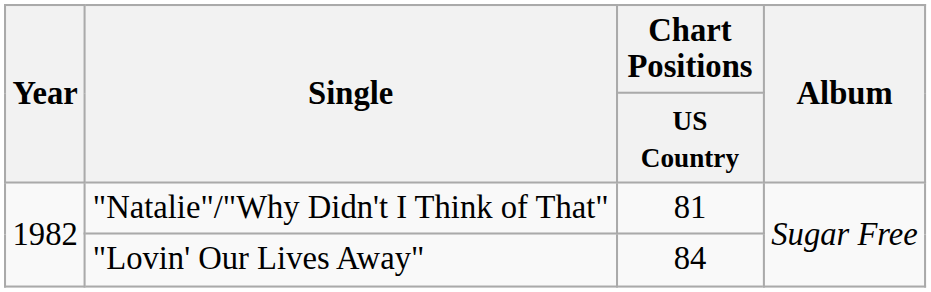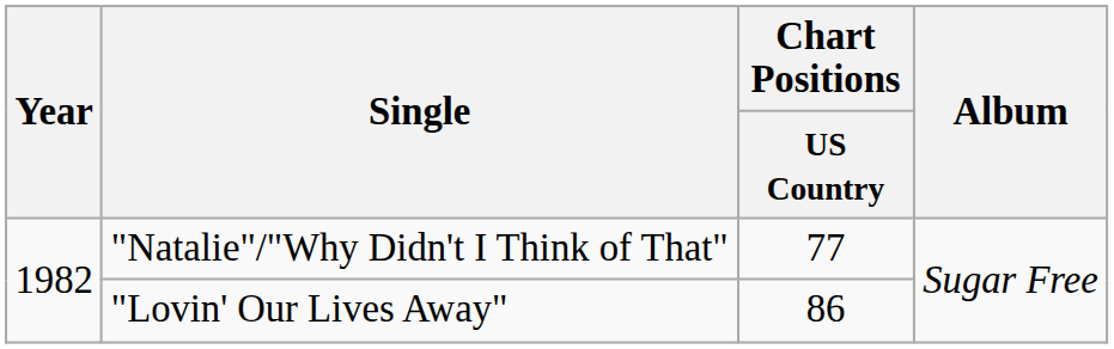 <table class="wikitable">
 <tr>
 <th rowspan="2">Year</th>
 <th rowspan="2">Single</th>
 <th colspan="1">Chart Positions</th>
 <th rowspan="2">Album</th>
 </tr>
 <tr>
 <th width="65"><small>US Country</small></th>
 </tr>
 <tr>
 <td rowspan=2>1982</td>
 <td>"Natalie"/"Why Didn't I Think of That"</td>
-<td align="center">81</td>
+<td align="center">77</td>
 <td rowspan="2"><em>Sugar Free</em></td>
 </tr>
 <tr>
 <td>"Lovin' Our Lives Away"</td>
-<td align="center">84</td>
+<td align="center">86</td>
 </tr>
 </table>
